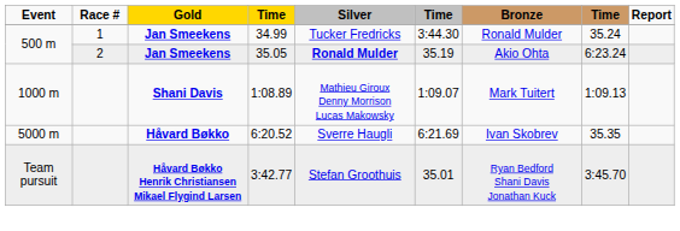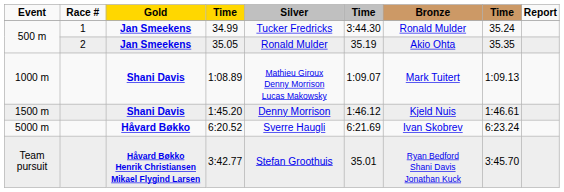 <table class="wikitable">
 <tr>
 <td width="80" align="center"><strong>Event</strong></td>
 <td width="65" align="center"><strong>Race #</strong></td>
 <td width="150" bgcolor="gold" align="center"><strong>Gold</strong></td>
 <td width="50" bgcolor="gold" align="center"><strong>Time</strong></td>
 <td width="150" bgcolor="silver" align="center"><strong>Silver</strong></td>
 <td width="50" bgcolor="silver" align="center"><strong>Time</strong></td>
 <td width="150" bgcolor="#CC9966" align="center"><strong>Bronze</strong></td>
 <td width="50" bgcolor="#CC9966" align="center"><strong>Time</strong></td>
 <td width="50" align="center"><strong>Report</strong></td>
 </tr>
 <tr bgcolor="#cccccc">
 </tr>
 <tr>
 <td rowspan=2 align="center">500 m</td>
 <td align="center">1</td>
 <td align="center"><strong><a href='#'>Jan Smeekens</a></strong> <br><small></small></td>
 <td align="center">34.99</td>
 <td align="center"><a href='#'>Tucker Fredricks</a> <br><small></small></td>
 <td align="center">3:44.30</td>
 <td align="center"><a href='#'>Ronald Mulder</a> <br><small></small></td>
 <td align="center">35.24</td>
 <td align="center"></td>
 </tr>
 <tr bgcolor="#eeeeee">
 <td align="center">2</td>
 <td align="center"><strong><a href='#'>Jan Smeekens</a></strong><br><small></small></td>
 <td align="center">35.05</td>
-<td align="center"><strong><a href='#'>Ronald Mulder</a><br><small></small></strong></td>
+<td align="center"><a href='#'>Ronald Mulder</a><br><small></small></td>
 <td align="center">35.19</td>
 <td align="center"><a href='#'>Akio Ohta</a><br><small></small></td>
-<td align="center">6:23.24</td>
+<td align="center">35.35</td>
 <td align="center"></td>
 </tr>
 <tr>
 <td align="center">1000 m</td>
 <td align="center"></td>
 <td align="center"><strong><a href='#'>Shani Davis</a></strong><br><small></small></td>
 <td align="center">1:08.89</td>
 <td align="center"><br><small><a href='#'>Mathieu Giroux</a><br><a href='#'>Denny Morrison</a><br><a href='#'>Lucas Makowsky</a></small></td>
 <td align="center">1:09.07</td>
 <td align="center"><a href='#'>Mark Tuitert</a><br><small></small></td>
 <td align="center">1:09.13</td>
 <td align="center"></td>
 </tr>
+<tr bgcolor="#eeeeee">
+<td align="center">1500 m</td>
+<td align="center"></td>
+<td align="center"><strong><a href='#'>Shani Davis</a></strong><br><small></small></td>
+<td align="center">1:45.20</td>
+<td align="center"><a href='#'>Denny Morrison</a><br><small></small></td>
+<td align="center">1:46.12</td>
+<td align="center"><a href='#'>Kjeld Nuis</a><br><small></small></td>
+<td align="center">1:46.61</td>
+<td align="center"></td>
+</tr>
 <tr>
 <td align="center">5000 m</td>
 <td align="center"></td>
 <td align="center"><strong><a href='#'>Håvard Bøkko</a></strong><br><small></small></td>
 <td align="center">6:20.52</td>
 <td align="center"><a href='#'>Sverre Haugli</a><br><small></small></td>
 <td align="center">6:21.69</td>
 <td align="center"><a href='#'>Ivan Skobrev</a><br><small></small></td>
-<td align="center">35.35</td>
+<td align="center">6:23.24</td>
 <td align="center"></td>
 </tr>
 <tr bgcolor="#eeeeee">
 <td align="center">Team pursuit</td>
 <td align="center"></td>
 <td align="center"><strong><br><small><a href='#'>Håvard Bøkko</a><br><a href='#'>Henrik Christiansen</a><br><a href='#'>Mikael Flygind Larsen</a></small></strong></td>
 <td align="center">3:42.77</td>
 <td align="center"><a href='#'>Stefan Groothuis</a><br><small></small></td>
 <td align="center">35.01</td>
 <td align="center"><br><small><a href='#'>Ryan Bedford</a><br><a href='#'>Shani Davis</a><br><a href='#'>Jonathan Kuck</a></small></td>
 <td align="center">3:45.70</td>
 <td align="center"></td>
 </tr>
 </table>
